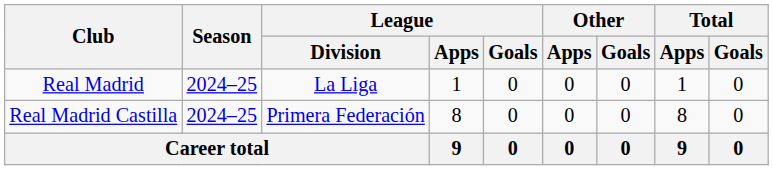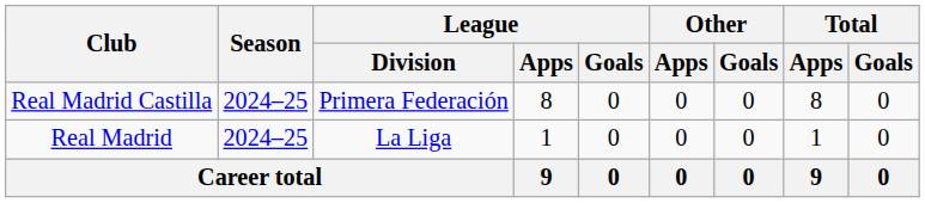 <table class="wikitable" style="text-align:center">
 <tr>
 <th rowspan="2">Club</th>
 <th rowspan="2">Season</th>
 <th colspan="3">League</th>
 <th colspan="2">Other</th>
 <th colspan="2">Total</th>
 </tr>
 <tr>
 <th>Division</th>
 <th>Apps</th>
 <th>Goals</th>
 <th>Apps</th>
 <th>Goals</th>
 <th>Apps</th>
 <th>Goals</th>
 </tr>
 <tr>
+<td><a href='#'>Real Madrid Castilla</a></td>
+<td><a href='#'>2024–25</a></td>
+<td><a href='#'>Primera Federación</a></td>
+<td>8</td>
+<td>0</td>
+<td>0</td>
+<td>0</td>
+<td>8</td>
+<td>0</td>
+</tr>
+<tr>
 <td><a href='#'>Real Madrid</a></td>
 <td><a href='#'>2024–25</a></td>
 <td><a href='#'>La Liga</a></td>
 <td>1</td>
 <td>0</td>
 <td>0</td>
 <td>0</td>
 <td>1</td>
-<td>0</td>
-</tr>
-<tr>
-<td><a href='#'>Real Madrid Castilla</a></td>
-<td><a href='#'>2024–25</a></td>
-<td><a href='#'>Primera Federación</a></td>
-<td>8</td>
-<td>0</td>
-<td>0</td>
-<td>0</td>
-<td>8</td>
 <td>0</td>
 </tr>
 <tr>
 <th colspan="3">Career total</th>
 <th>9</th>
 <th>0</th>
 <th>0</th>
 <th>0</th>
 <th>9</th>
 <th>0</th>
 </tr>
 </table>
